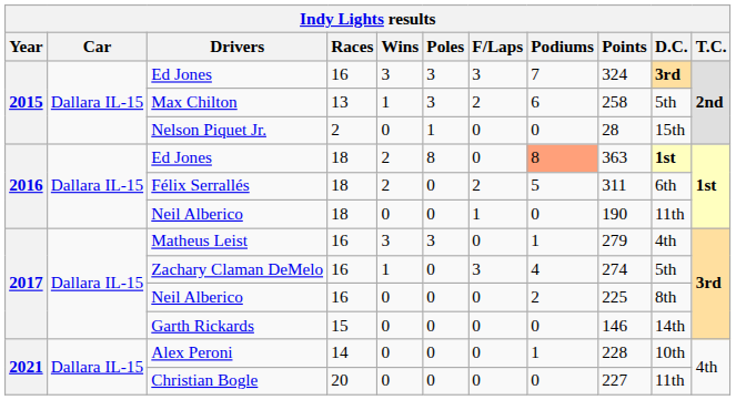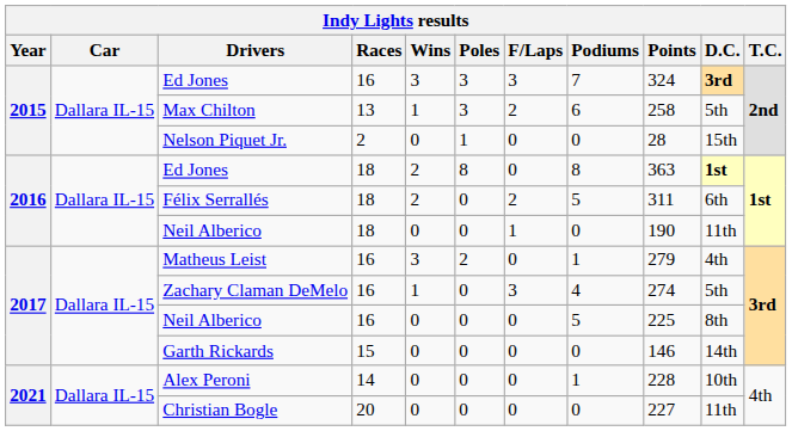 <table class="wikitable" style="font-size:85%";width:700px">
 <tr>
 <th colspan="11"><a href='#'>Indy Lights</a> results</th>
 </tr>
 <tr valign="top">
 <th>Year</th>
 <th>Car</th>
 <th>Drivers</th>
 <th>Races</th>
 <th>Wins</th>
 <th>Poles</th>
 <th>F/Laps</th>
 <th>Podiums</th>
 <th>Points</th>
 <th>D.C.</th>
 <th>T.C.</th>
 </tr>
 <tr>
 <th rowspan="3"><a href='#'>2015</a></th>
 <td rowspan="3"><a href='#'>Dallara IL-15</a></td>
 <td> <a href='#'>Ed Jones</a></td>
 <td>16</td>
 <td>3</td>
 <td>3</td>
 <td>3</td>
 <td>7</td>
 <td>324</td>
 <td style="background:#FFDF9F;"><strong>3rd</strong></td>
 <td rowspan="3" style="background:#DFDFDF;"><strong>2nd</strong></td>
 </tr>
 <tr>
 <td> <a href='#'>Max Chilton</a></td>
 <td>13</td>
 <td>1</td>
 <td>3</td>
 <td>2</td>
 <td>6</td>
 <td>258</td>
 <td>5th</td>
 </tr>
 <tr>
 <td> <a href='#'>Nelson Piquet Jr.</a></td>
 <td>2</td>
 <td>0</td>
 <td>1</td>
 <td>0</td>
 <td>0</td>
 <td>28</td>
 <td>15th</td>
 </tr>
 <tr>
 <th rowspan="3"><a href='#'>2016</a></th>
 <td rowspan="3"><a href='#'>Dallara IL-15</a></td>
 <td> <a href='#'>Ed Jones</a></td>
 <td>18</td>
 <td>2</td>
 <td>8</td>
 <td>0</td>
-<td style="background: lightsalmon;">8</td>
+<td>8</td>
 <td>363</td>
 <td style="background:#FFFFBF;"><strong>1st</strong></td>
 <td rowspan="3" style="background:#FFFFBF;"><strong>1st</strong></td>
 </tr>
 <tr>
 <td> <a href='#'>Félix Serrallés</a></td>
 <td>18</td>
 <td>2</td>
 <td>0</td>
 <td>2</td>
 <td>5</td>
 <td>311</td>
 <td>6th</td>
 </tr>
 <tr>
 <td> <a href='#'>Neil Alberico</a></td>
 <td>18</td>
 <td>0</td>
 <td>0</td>
 <td>1</td>
 <td>0</td>
 <td>190</td>
 <td>11th</td>
 </tr>
 <tr>
 <th rowspan="4"><a href='#'>2017</a></th>
 <td rowspan="4"><a href='#'>Dallara IL-15</a></td>
 <td> <a href='#'>Matheus Leist</a></td>
 <td>16</td>
 <td>3</td>
-<td>3</td>
+<td>2</td>
 <td>0</td>
 <td>1</td>
 <td>279</td>
 <td>4th</td>
 <td rowspan="4" style="background:#FFDF9F;"><strong>3rd</strong></td>
 </tr>
 <tr>
 <td> <a href='#'>Zachary Claman DeMelo</a></td>
 <td>16</td>
 <td>1</td>
 <td>0</td>
 <td>3</td>
 <td>4</td>
 <td>274</td>
 <td>5th</td>
 </tr>
 <tr>
 <td> <a href='#'>Neil Alberico</a></td>
 <td>16</td>
 <td>0</td>
 <td>0</td>
 <td>0</td>
-<td>2</td>
+<td>5</td>
 <td>225</td>
 <td>8th</td>
 </tr>
 <tr>
 <td> <a href='#'>Garth Rickards</a></td>
 <td>15</td>
 <td>0</td>
 <td>0</td>
 <td>0</td>
 <td>0</td>
 <td>146</td>
 <td>14th</td>
 </tr>
 <tr>
 <th rowspan="2"><a href='#'>2021</a></th>
 <td rowspan="2"><a href='#'>Dallara IL-15</a></td>
 <td> <a href='#'>Alex Peroni</a></td>
 <td>14</td>
 <td>0</td>
 <td>0</td>
 <td>0</td>
 <td>1</td>
 <td>228</td>
 <td>10th</td>
 <td rowspan="2">4th</td>
 </tr>
 <tr>
 <td> <a href='#'>Christian Bogle</a></td>
 <td>20</td>
 <td>0</td>
 <td>0</td>
 <td>0</td>
 <td>0</td>
 <td>227</td>
 <td>11th</td>
 </tr>
 </table>
